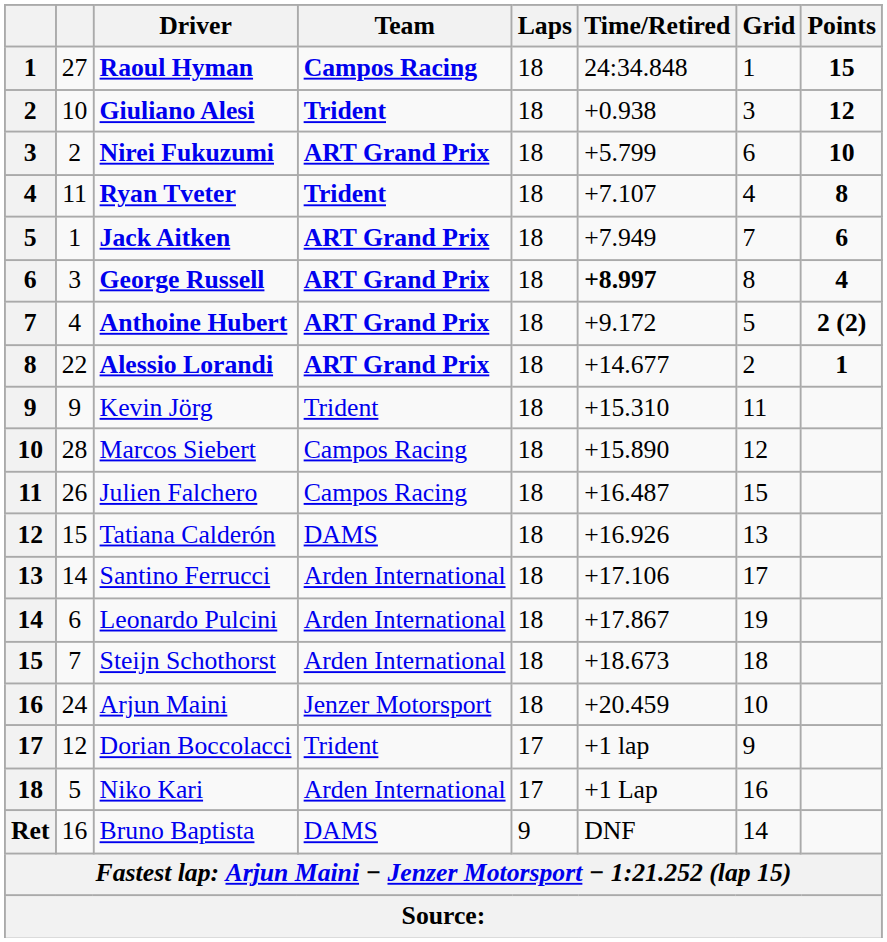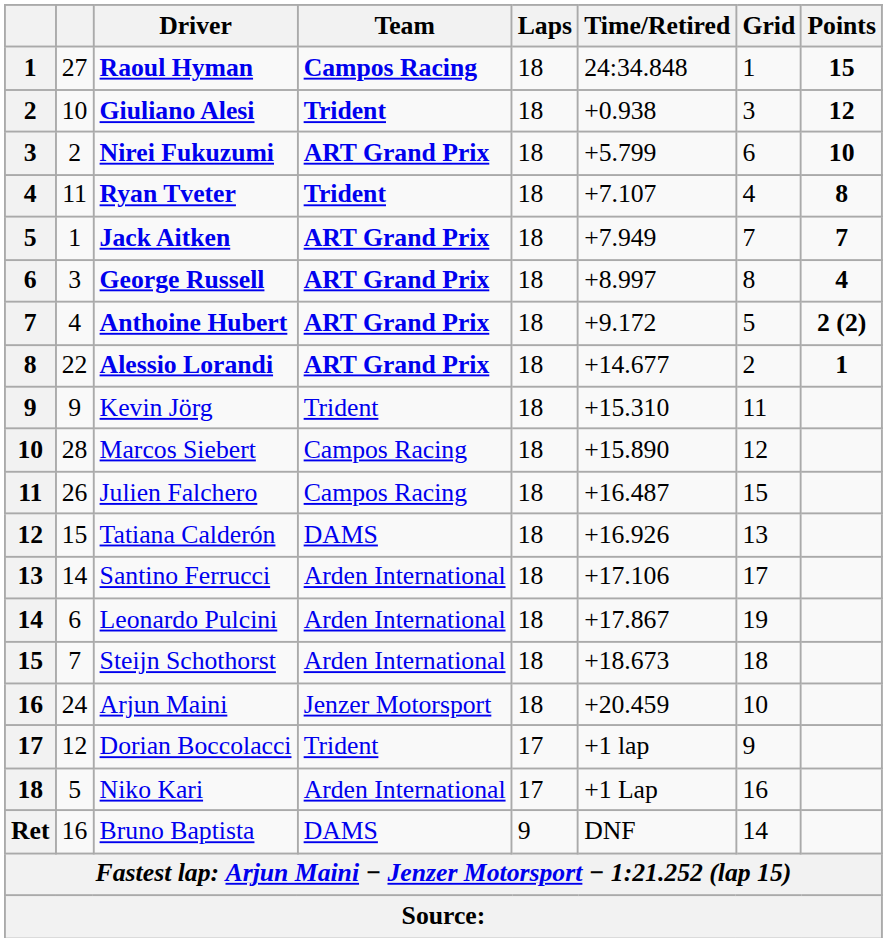 <table class="wikitable" style="font-size:85%">
 <tr>
 <th></th>
 <th></th>
 <th>Driver</th>
 <th>Team</th>
 <th>Laps</th>
 <th>Time/Retired</th>
 <th>Grid</th>
 <th>Points</th>
 </tr>
 <tr>
 <th>1</th>
 <td align="center">27</td>
 <td><strong> <a href='#'>Raoul Hyman</a></strong></td>
 <td><strong><a href='#'>Campos Racing</a></strong></td>
 <td>18</td>
 <td>24:34.848</td>
 <td>1</td>
 <td align="center"><strong>15</strong></td>
 </tr>
 <tr>
 <th>2</th>
 <td align="center">10</td>
 <td><strong> <a href='#'>Giuliano Alesi</a></strong></td>
 <td><strong><a href='#'>Trident</a></strong></td>
 <td>18</td>
 <td>+0.938</td>
 <td>3</td>
 <td align="center"><strong>12</strong></td>
 </tr>
 <tr>
 <th>3</th>
 <td align="center">2</td>
 <td><strong> <a href='#'>Nirei Fukuzumi</a></strong></td>
 <td><strong><a href='#'>ART Grand Prix</a></strong></td>
 <td>18</td>
 <td>+5.799</td>
 <td>6</td>
 <td align="center"><strong>10</strong></td>
 </tr>
 <tr>
 <th>4</th>
 <td align="center">11</td>
 <td><strong> <a href='#'>Ryan Tveter</a></strong></td>
 <td><strong><a href='#'>Trident</a></strong></td>
 <td>18</td>
 <td>+7.107</td>
 <td>4</td>
 <td align="center"><strong>8</strong></td>
 </tr>
 <tr>
 <th>5</th>
 <td align="center">1</td>
 <td><strong> <a href='#'>Jack Aitken</a></strong></td>
 <td><strong><a href='#'>ART Grand Prix</a></strong></td>
 <td>18</td>
 <td>+7.949</td>
 <td>7</td>
-<td align="center"><strong>6</strong></td>
+<td align="center"><strong>7</strong></td>
 </tr>
 <tr>
 <th>6</th>
 <td align="center">3</td>
 <td><strong> <a href='#'>George Russell</a></strong></td>
 <td><strong><a href='#'>ART Grand Prix</a></strong></td>
 <td>18</td>
-<td><strong>+8.997</strong></td>
+<td>+8.997</td>
 <td>8</td>
 <td align="center"><strong>4</strong></td>
 </tr>
 <tr>
 <th>7</th>
 <td align="center">4</td>
 <td><strong> <a href='#'>Anthoine Hubert</a></strong></td>
 <td><strong><a href='#'>ART Grand Prix</a></strong></td>
 <td>18</td>
 <td>+9.172</td>
 <td>5</td>
 <td align="center"><strong>2 (2)</strong></td>
 </tr>
 <tr>
 <th>8</th>
 <td align="center">22</td>
 <td><strong> <a href='#'>Alessio Lorandi</a></strong></td>
 <td><strong><a href='#'>ART Grand Prix</a></strong></td>
 <td>18</td>
 <td>+14.677</td>
 <td>2</td>
 <td align="center"><strong>1</strong></td>
 </tr>
 <tr>
 <th>9</th>
 <td align="center">9</td>
 <td> <a href='#'>Kevin Jörg</a></td>
 <td><a href='#'>Trident</a></td>
 <td>18</td>
 <td>+15.310</td>
 <td>11</td>
 <td></td>
 </tr>
 <tr>
 <th>10</th>
 <td align="center">28</td>
 <td> <a href='#'>Marcos Siebert</a></td>
 <td><a href='#'>Campos Racing</a></td>
 <td>18</td>
 <td>+15.890</td>
 <td>12</td>
 <td></td>
 </tr>
 <tr>
 <th>11</th>
 <td align="center">26</td>
 <td> <a href='#'>Julien Falchero</a></td>
 <td><a href='#'>Campos Racing</a></td>
 <td>18</td>
 <td>+16.487</td>
 <td>15</td>
 <td></td>
 </tr>
 <tr>
 <th>12</th>
 <td align="center">15</td>
 <td> <a href='#'>Tatiana Calderón</a></td>
 <td><a href='#'>DAMS</a></td>
 <td>18</td>
 <td>+16.926</td>
 <td>13</td>
 <td></td>
 </tr>
 <tr>
 <th>13</th>
 <td align="center">14</td>
 <td> <a href='#'>Santino Ferrucci</a></td>
 <td><a href='#'>Arden International</a></td>
 <td>18</td>
 <td>+17.106</td>
 <td>17</td>
 <td></td>
 </tr>
 <tr>
 <th>14</th>
 <td align="center">6</td>
 <td> <a href='#'>Leonardo Pulcini</a></td>
 <td><a href='#'>Arden International</a></td>
 <td>18</td>
 <td>+17.867</td>
 <td>19</td>
 <td></td>
 </tr>
 <tr>
 <th>15</th>
 <td align="center">7</td>
 <td> <a href='#'>Steijn Schothorst</a></td>
 <td><a href='#'>Arden International</a></td>
 <td>18</td>
 <td>+18.673</td>
 <td>18</td>
 <td></td>
 </tr>
 <tr>
 <th>16</th>
 <td align="center">24</td>
 <td> <a href='#'>Arjun Maini</a></td>
 <td><a href='#'>Jenzer Motorsport</a></td>
 <td>18</td>
 <td>+20.459</td>
 <td>10</td>
 <td></td>
 </tr>
 <tr>
 <th>17</th>
 <td align="center">12</td>
 <td> <a href='#'>Dorian Boccolacci</a></td>
 <td><a href='#'>Trident</a></td>
 <td>17</td>
 <td>+1 lap</td>
 <td>9</td>
 <td></td>
 </tr>
 <tr>
 <th>18</th>
 <td align="center">5</td>
 <td> <a href='#'>Niko Kari</a></td>
 <td><a href='#'>Arden International</a></td>
 <td>17</td>
 <td>+1 Lap</td>
 <td>16</td>
 <td></td>
 </tr>
 <tr>
 <th>Ret</th>
 <td align="center">16</td>
 <td> <a href='#'>Bruno Baptista</a></td>
 <td><a href='#'>DAMS</a></td>
 <td>9</td>
 <td>DNF</td>
 <td>14</td>
 <td></td>
 </tr>
 <tr>
 <th colspan="8"><em>Fastest lap:  <strong><a href='#'>Arjun Maini</a> − <a href='#'>Jenzer Motorsport</a> − 1:21.252 (lap 15)<strong><em></th>
 </tr>
 <tr>
 <th colspan="8">Source:</th>
 </tr>
 </table>
